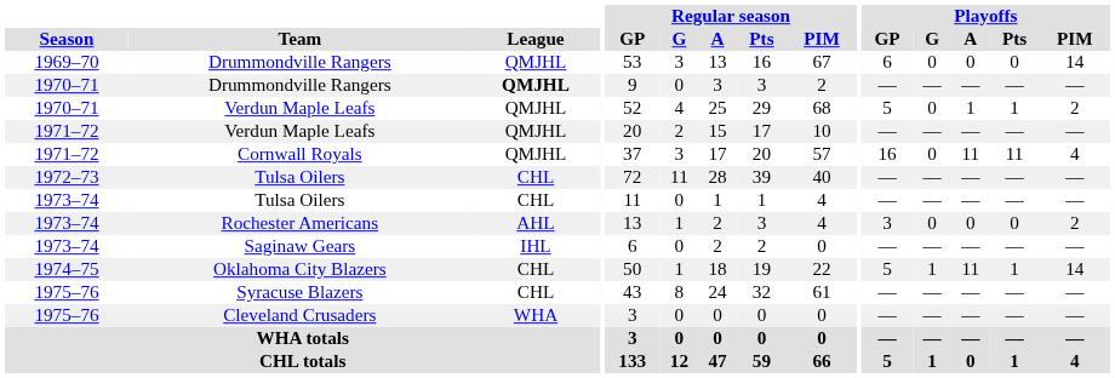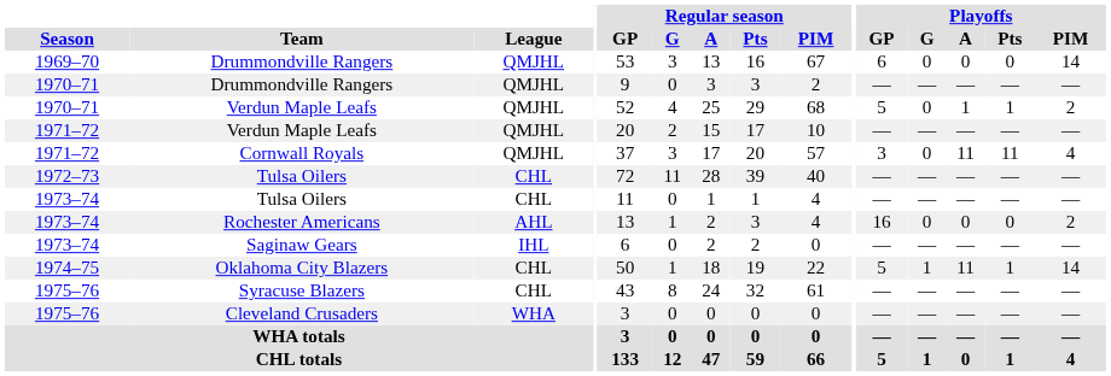 <table border="0" cellpadding="1" cellspacing="0" style="text-align:center; width:60em">
 <tr bgcolor="#e0e0e0">
 <th colspan="3" bgcolor="#ffffff"></th>
 <th rowspan="99" bgcolor="#ffffff"></th>
 <th colspan="5"><a href='#'>Regular season</a></th>
 <th rowspan="99" bgcolor="#ffffff"></th>
 <th colspan="5"><a href='#'>Playoffs</a></th>
 </tr>
 <tr bgcolor="#e0e0e0">
 <th><a href='#'>Season</a></th>
 <th>Team</th>
 <th>League</th>
 <th>GP</th>
 <th><a href='#'>G</a></th>
 <th><a href='#'>A</a></th>
 <th><a href='#'>Pts</a></th>
 <th><a href='#'>PIM</a></th>
 <th>GP</th>
 <th>G</th>
 <th>A</th>
 <th>Pts</th>
 <th>PIM</th>
 </tr>
 <tr>
 <td><a href='#'>1969–70</a></td>
 <td><a href='#'>Drummondville Rangers</a></td>
 <td><a href='#'>QMJHL</a></td>
 <td>53</td>
 <td>3</td>
 <td>13</td>
 <td>16</td>
 <td>67</td>
 <td>6</td>
 <td>0</td>
 <td>0</td>
 <td>0</td>
 <td>14</td>
 </tr>
 <tr bgcolor="#f0f0f0">
 <td><a href='#'>1970–71</a></td>
 <td>Drummondville Rangers</td>
-<td><strong>QMJHL</strong></td>
+<td>QMJHL</td>
 <td>9</td>
 <td>0</td>
 <td>3</td>
 <td>3</td>
 <td>2</td>
 <td>—</td>
 <td>—</td>
 <td>—</td>
 <td>—</td>
 <td>—</td>
 </tr>
 <tr>
 <td><a href='#'>1970–71</a></td>
 <td><a href='#'>Verdun Maple Leafs</a></td>
 <td>QMJHL</td>
 <td>52</td>
 <td>4</td>
 <td>25</td>
 <td>29</td>
 <td>68</td>
 <td>5</td>
 <td>0</td>
 <td>1</td>
 <td>1</td>
 <td>2</td>
 </tr>
 <tr bgcolor="#f0f0f0">
 <td><a href='#'>1971–72</a></td>
 <td>Verdun Maple Leafs</td>
 <td>QMJHL</td>
 <td>20</td>
 <td>2</td>
 <td>15</td>
 <td>17</td>
 <td>10</td>
 <td>—</td>
 <td>—</td>
 <td>—</td>
 <td>—</td>
 <td>—</td>
 </tr>
 <tr>
 <td><a href='#'>1971–72</a></td>
 <td><a href='#'>Cornwall Royals</a></td>
 <td>QMJHL</td>
 <td>37</td>
 <td>3</td>
 <td>17</td>
 <td>20</td>
 <td>57</td>
-<td>16</td>
+<td>3</td>
 <td>0</td>
 <td>11</td>
 <td>11</td>
 <td>4</td>
 </tr>
 <tr bgcolor="#f0f0f0">
 <td><a href='#'>1972–73</a></td>
 <td><a href='#'>Tulsa Oilers</a></td>
 <td><a href='#'>CHL</a></td>
 <td>72</td>
 <td>11</td>
 <td>28</td>
 <td>39</td>
 <td>40</td>
 <td>—</td>
 <td>—</td>
 <td>—</td>
 <td>—</td>
 <td>—</td>
 </tr>
 <tr>
 <td><a href='#'>1973–74</a></td>
 <td>Tulsa Oilers</td>
 <td>CHL</td>
 <td>11</td>
 <td>0</td>
 <td>1</td>
 <td>1</td>
 <td>4</td>
 <td>—</td>
 <td>—</td>
 <td>—</td>
 <td>—</td>
 <td>—</td>
 </tr>
 <tr bgcolor="#f0f0f0">
 <td><a href='#'>1973–74</a></td>
 <td><a href='#'>Rochester Americans</a></td>
 <td><a href='#'>AHL</a></td>
 <td>13</td>
 <td>1</td>
 <td>2</td>
 <td>3</td>
 <td>4</td>
-<td>3</td>
+<td>16</td>
 <td>0</td>
 <td>0</td>
 <td>0</td>
 <td>2</td>
 </tr>
 <tr>
 <td><a href='#'>1973–74</a></td>
 <td><a href='#'>Saginaw Gears</a></td>
 <td><a href='#'>IHL</a></td>
 <td>6</td>
 <td>0</td>
 <td>2</td>
 <td>2</td>
 <td>0</td>
 <td>—</td>
 <td>—</td>
 <td>—</td>
 <td>—</td>
 <td>—</td>
 </tr>
 <tr bgcolor="#f0f0f0">
 <td><a href='#'>1974–75</a></td>
 <td><a href='#'>Oklahoma City Blazers</a></td>
 <td>CHL</td>
 <td>50</td>
 <td>1</td>
 <td>18</td>
 <td>19</td>
 <td>22</td>
 <td>5</td>
 <td>1</td>
 <td>11</td>
 <td>1</td>
 <td>14</td>
 </tr>
 <tr>
 <td><a href='#'>1975–76</a></td>
 <td><a href='#'>Syracuse Blazers</a></td>
 <td>CHL</td>
 <td>43</td>
 <td>8</td>
 <td>24</td>
 <td>32</td>
 <td>61</td>
 <td>—</td>
 <td>—</td>
 <td>—</td>
 <td>—</td>
 <td>—</td>
 </tr>
 <tr bgcolor="#f0f0f0">
 <td><a href='#'>1975–76</a></td>
 <td><a href='#'>Cleveland Crusaders</a></td>
 <td><a href='#'>WHA</a></td>
 <td>3</td>
 <td>0</td>
 <td>0</td>
 <td>0</td>
 <td>0</td>
 <td>—</td>
 <td>—</td>
 <td>—</td>
 <td>—</td>
 <td>—</td>
 </tr>
 <tr>
 </tr>
 <tr ALIGN="center" bgcolor="#e0e0e0">
 <th colspan="3">WHA totals</th>
 <th ALIGN="center">3</th>
 <th ALIGN="center">0</th>
 <th ALIGN="center">0</th>
 <th ALIGN="center">0</th>
 <th ALIGN="center">0</th>
 <th ALIGN="center">—</th>
 <th ALIGN="center">—</th>
 <th ALIGN="center">—</th>
 <th ALIGN="center">—</th>
 <th ALIGN="center">—</th>
 </tr>
 <tr>
 </tr>
 <tr ALIGN="center" bgcolor="#e0e0e0">
 <th colspan="3">CHL totals</th>
 <th ALIGN="center">133</th>
 <th ALIGN="center">12</th>
 <th ALIGN="center">47</th>
 <th ALIGN="center">59</th>
 <th ALIGN="center">66</th>
 <th ALIGN="center">5</th>
 <th ALIGN="center">1</th>
 <th ALIGN="center">0</th>
 <th ALIGN="center">1</th>
 <th ALIGN="center">4</th>
 </tr>
 </table>
